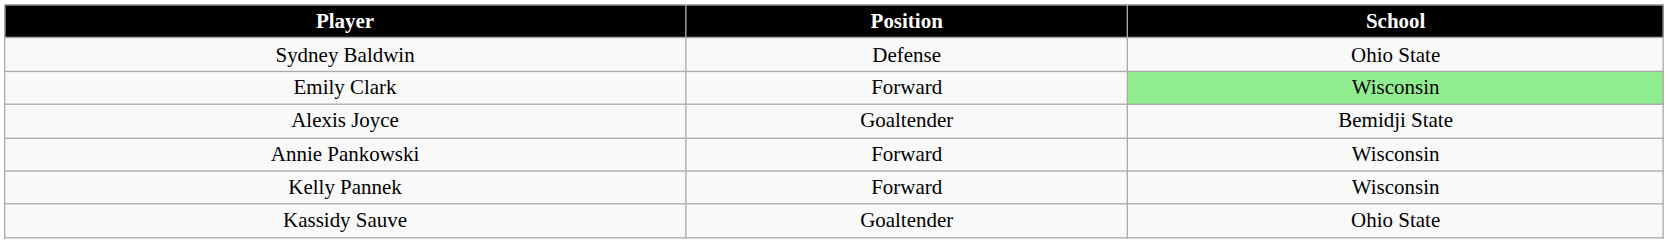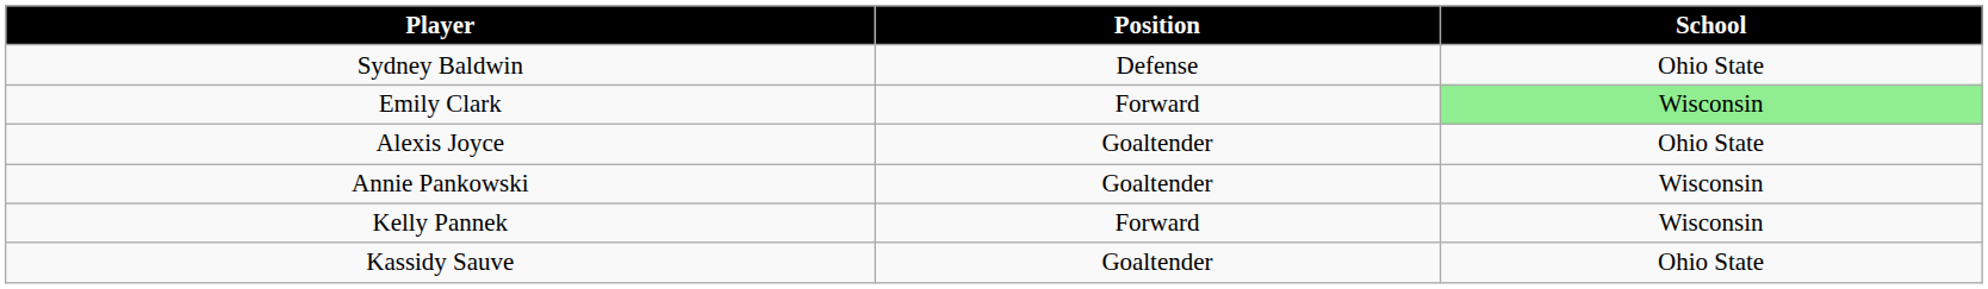 <table class="wikitable" style="width:80%; text-align:center">
 <tr style="background:black;color:white;">
 <td><strong>Player</strong></td>
 <td><strong>Position</strong></td>
 <td><strong>School</strong></td>
 </tr>
 <tr>
 <td>Sydney Baldwin</td>
 <td>Defense</td>
 <td>Ohio State</td>
 </tr>
 <tr>
 <td>Emily Clark</td>
 <td>Forward</td>
 <td style="background: lightgreen;">Wisconsin</td>
 </tr>
 <tr>
 <td>Alexis Joyce</td>
 <td>Goaltender</td>
-<td>Bemidji State</td>
+<td>Ohio State</td>
 </tr>
 <tr>
 <td>Annie Pankowski</td>
-<td>Forward</td>
+<td>Goaltender</td>
 <td>Wisconsin</td>
 </tr>
 <tr>
 <td>Kelly Pannek</td>
 <td>Forward</td>
 <td>Wisconsin</td>
 </tr>
 <tr>
 <td>Kassidy Sauve</td>
 <td>Goaltender</td>
 <td>Ohio State</td>
 </tr>
 </table>
